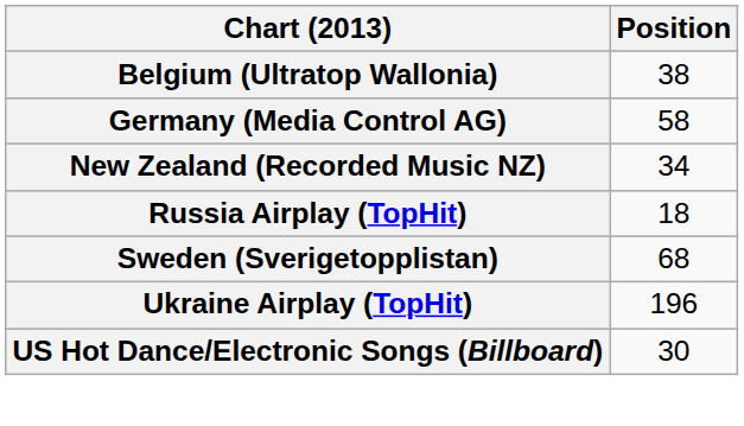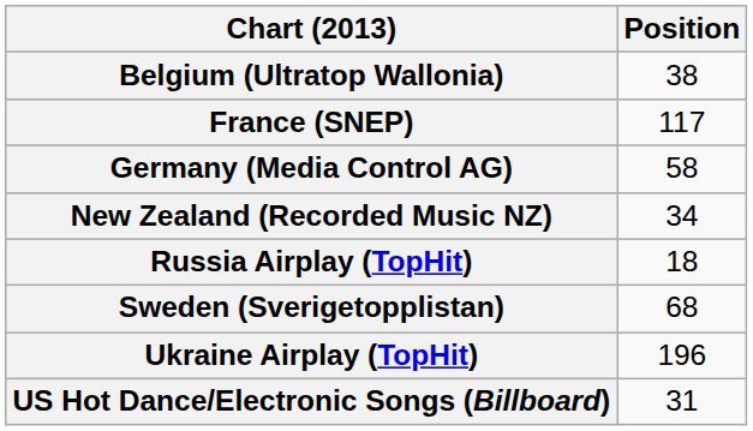 <table class="wikitable plainrowheaders sortable" style="text-align:center">
 <tr>
 <th scope="col">Chart (2013)</th>
 <th scope="col">Position</th>
 </tr>
 <tr>
 <th scope="row">Belgium (Ultratop Wallonia)</th>
 <td>38</td>
+</tr>
+<tr>
+<th scope="row">France (SNEP)</th>
+<td>117</td>
 </tr>
 <tr>
 <th scope="row">Germany (Media Control AG)</th>
 <td style="text-align:center;">58</td>
 </tr>
 <tr>
 <th scope="row">New Zealand (Recorded Music NZ)</th>
 <td>34</td>
 </tr>
 <tr>
 <th scope="row">Russia Airplay (<a href='#'>TopHit</a>)</th>
 <td style="text-align:center;">18</td>
 </tr>
 <tr>
 <th scope="row">Sweden (Sverigetopplistan)</th>
 <td style="text-align:center;">68</td>
 </tr>
 <tr>
 <th scope="row">Ukraine Airplay (<a href='#'>TopHit</a>)</th>
 <td style="text-align:center;">196</td>
 </tr>
 <tr>
 <th scope="row">US Hot Dance/Electronic Songs (<em>Billboard</em>)</th>
-<td style="text-align:center;">30</td>
+<td style="text-align:center;">31</td>
 </tr>
 </table>
